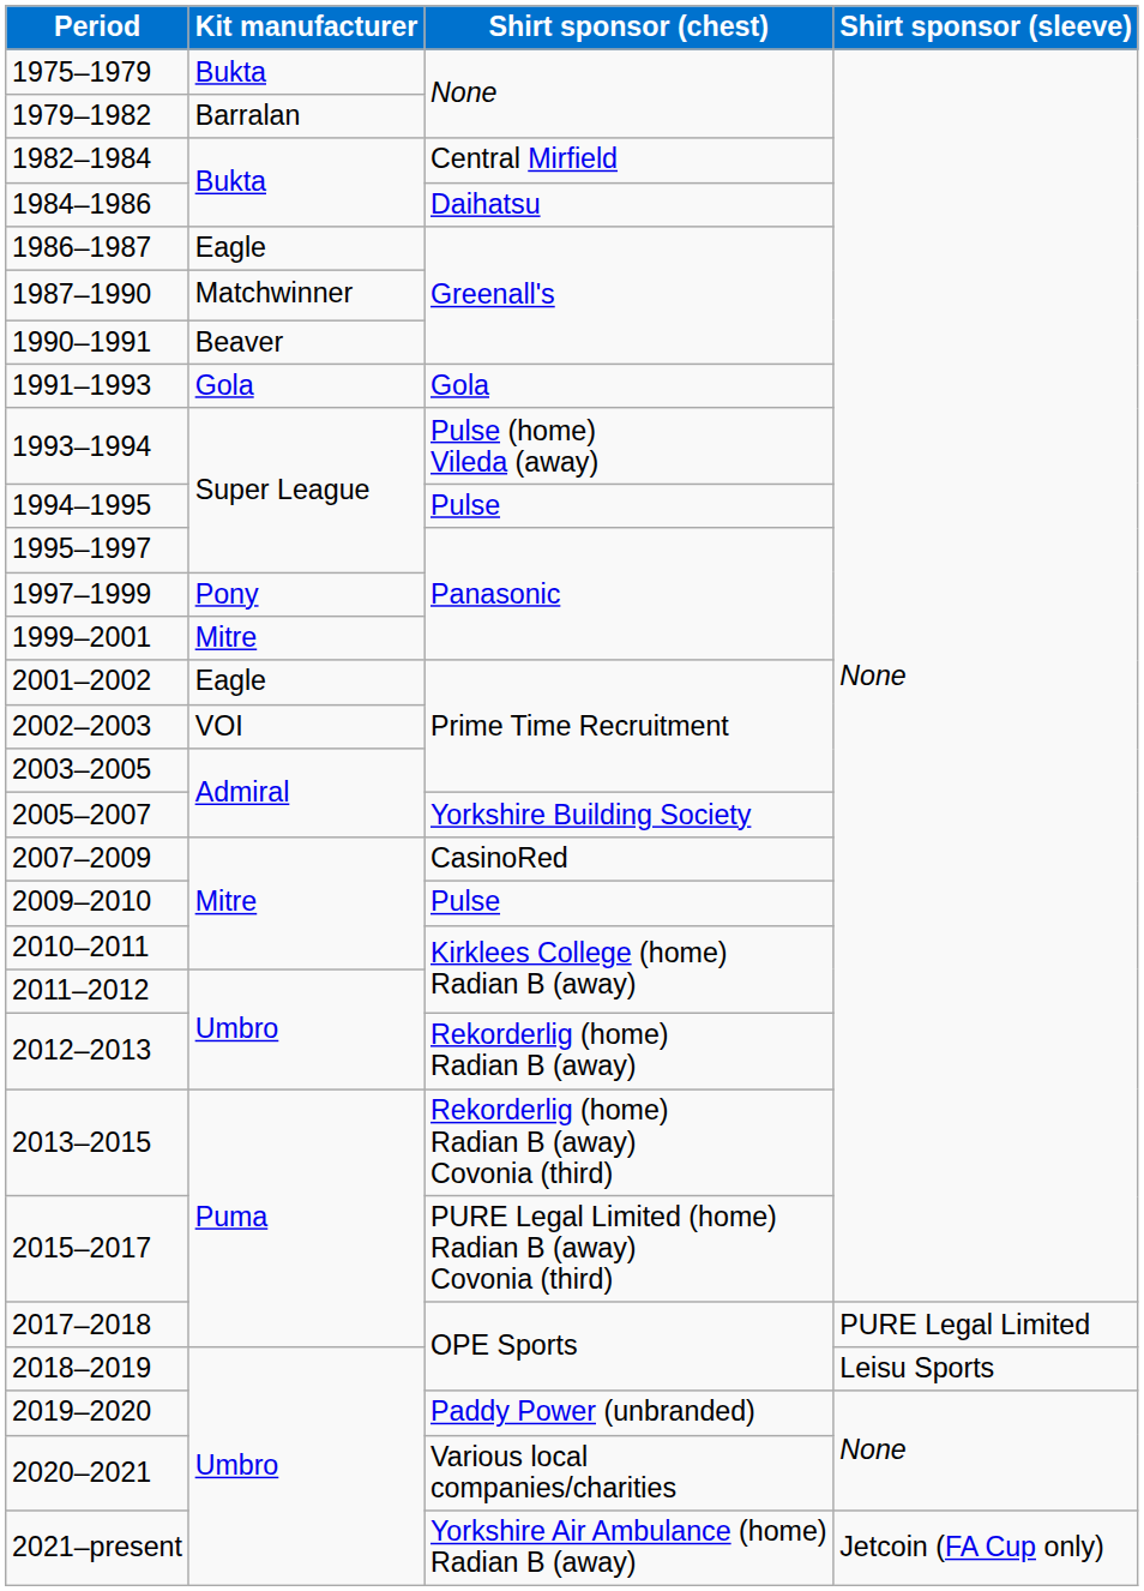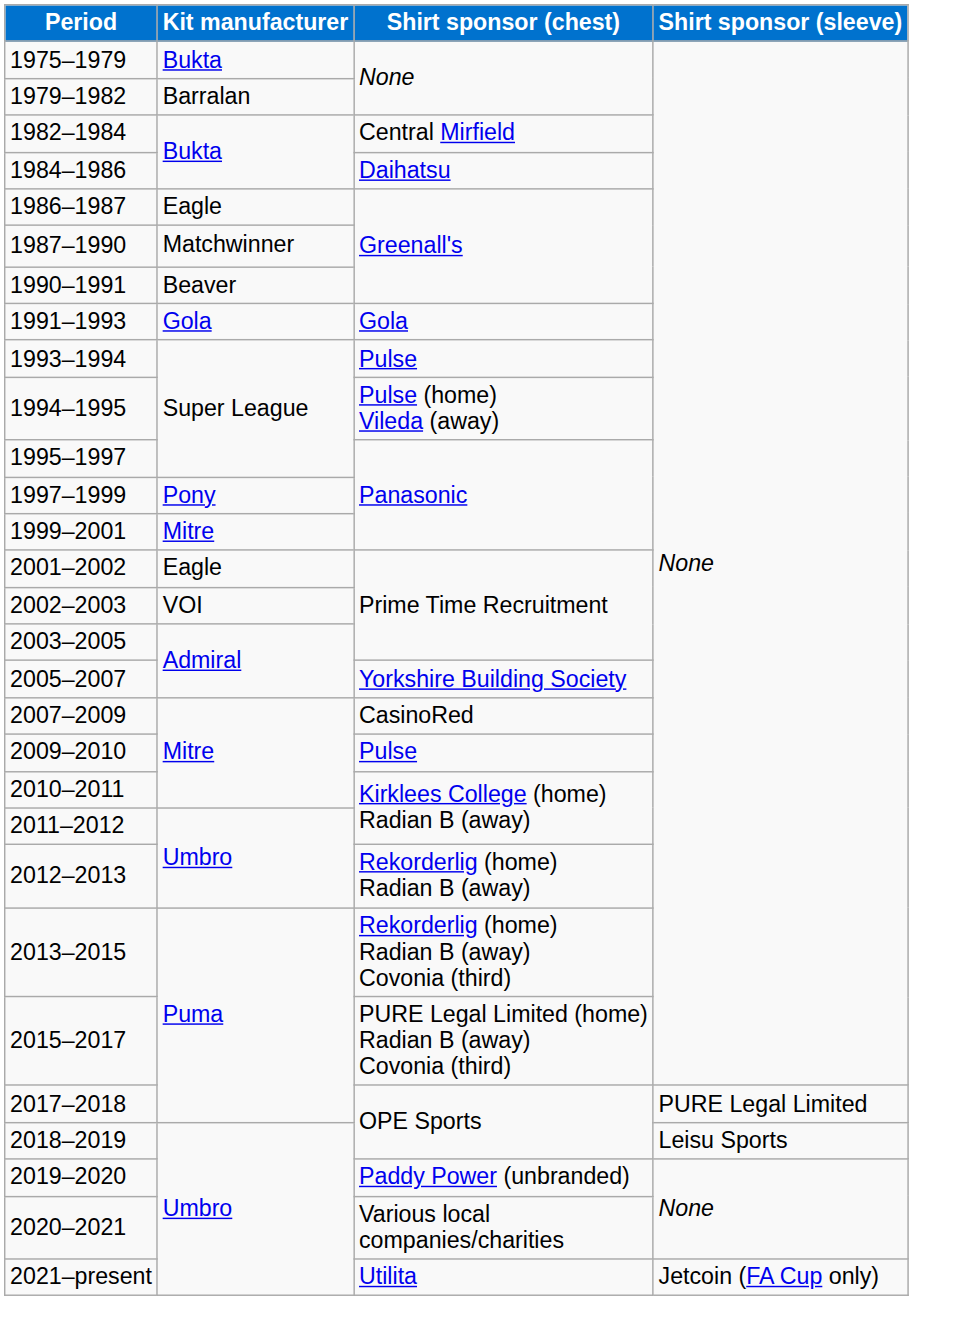 <table class="wikitable">
 <tr>
 <th style="color:white; background:#0072ce;">Period</th>
 <th style="color:white; background:#0072ce;">Kit manufacturer</th>
 <th style="color:white; background:#0072ce;">Shirt sponsor (chest)</th>
 <th style="color:white; background:#0072ce;">Shirt sponsor (sleeve)</th>
 </tr>
 <tr>
 <td>1975–1979</td>
 <td><a href='#'>Bukta</a></td>
 <td rowspan="2"><em>None</em></td>
 <td rowspan="24"><em>None</em></td>
 </tr>
 <tr>
 <td>1979–1982</td>
 <td>Barralan</td>
 </tr>
 <tr>
 <td>1982–1984</td>
 <td rowspan="2"><a href='#'>Bukta</a></td>
 <td>Central <a href='#'>Mirfield</a></td>
 </tr>
 <tr>
 <td>1984–1986</td>
 <td><a href='#'>Daihatsu</a></td>
 </tr>
 <tr>
 <td>1986–1987</td>
 <td>Eagle</td>
 <td rowspan="3"><a href='#'>Greenall's</a></td>
 </tr>
 <tr>
 <td>1987–1990</td>
 <td>Matchwinner 　</td>
 </tr>
 <tr>
 <td>1990–1991</td>
 <td>Beaver</td>
 </tr>
 <tr>
 <td>1991–1993</td>
 <td><a href='#'>Gola</a></td>
 <td><a href='#'>Gola</a></td>
 </tr>
 <tr>
 <td>1993–1994</td>
 <td rowspan="3">Super League</td>
-<td><a href='#'>Pulse</a> (home)<br><a href='#'>Vileda</a> (away)</td>
+<td><a href='#'>Pulse</a></td>
 </tr>
 <tr>
 <td>1994–1995</td>
-<td><a href='#'>Pulse</a></td>
+<td><a href='#'>Pulse</a> (home)<br><a href='#'>Vileda</a> (away)</td>
 </tr>
 <tr>
 <td>1995–1997</td>
 <td rowspan="3"><a href='#'>Panasonic</a></td>
 </tr>
 <tr>
 <td>1997–1999</td>
 <td><a href='#'>Pony</a></td>
 </tr>
 <tr>
 <td>1999–2001</td>
 <td><a href='#'>Mitre</a></td>
 </tr>
 <tr>
 <td>2001–2002</td>
 <td>Eagle</td>
 <td rowspan="3">Prime Time Recruitment</td>
 </tr>
 <tr>
 <td>2002–2003</td>
 <td>VOI</td>
 </tr>
 <tr>
 <td>2003–2005</td>
 <td rowspan="2"><a href='#'>Admiral</a></td>
 </tr>
 <tr>
 <td>2005–2007</td>
 <td><a href='#'>Yorkshire Building Society</a></td>
 </tr>
 <tr>
 <td>2007–2009</td>
 <td rowspan="3"><a href='#'>Mitre</a></td>
 <td>CasinoRed</td>
 </tr>
 <tr>
 <td>2009–2010</td>
 <td><a href='#'>Pulse</a></td>
 </tr>
 <tr>
 <td>2010–2011</td>
 <td rowspan="2"><a href='#'>Kirklees College</a> (home)<br>Radian B (away)</td>
 </tr>
 <tr>
 <td>2011–2012</td>
 <td rowspan="2"><a href='#'>Umbro</a></td>
 </tr>
 <tr>
 <td>2012–2013</td>
 <td rowspan="1"><a href='#'>Rekorderlig</a> (home)<br>Radian B (away)</td>
 </tr>
 <tr>
 <td>2013–2015</td>
 <td rowspan="3"><a href='#'>Puma</a></td>
 <td rowspan="1"><a href='#'>Rekorderlig</a> (home)<br>Radian B (away)<br>Covonia (third)</td>
 </tr>
 <tr>
 <td>2015–2017</td>
 <td rowspan="1">PURE Legal Limited (home)<br>Radian B (away)<br>Covonia (third)</td>
 </tr>
 <tr>
 <td>2017–2018</td>
 <td rowspan="2">OPE Sports</td>
 <td>PURE Legal Limited</td>
 </tr>
 <tr>
 <td>2018–2019</td>
 <td rowspan="4"><a href='#'>Umbro</a></td>
 <td>Leisu Sports</td>
 </tr>
 <tr>
 <td>2019–2020</td>
 <td rowspan="1"><a href='#'>Paddy Power</a> (unbranded)</td>
 <td rowspan="2"><em>None</em></td>
 </tr>
 <tr>
 <td>2020–2021</td>
 <td>Various local<br>companies/charities</td>
 </tr>
 <tr>
 <td>2021–present</td>
-<td><a href='#'>Yorkshire Air Ambulance</a> (home)<br>Radian B (away)</td>
+<td><a href='#'>Utilita</a></td>
 <td>Jetcoin (<a href='#'>FA Cup</a> only)</td>
 </tr>
 </table>
